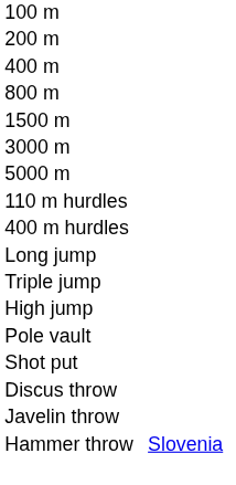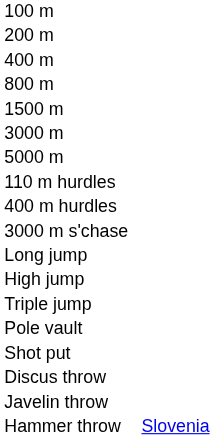 <table>
 <tr>
 <td>100 m</td>
 <td></td>
 <td></td>
 <td></td>
 </tr>
 <tr>
 <td>200 m</td>
 <td></td>
 <td></td>
 <td></td>
 </tr>
 <tr>
 <td>400 m</td>
 <td></td>
 <td></td>
 <td></td>
 </tr>
 <tr>
 <td>800 m</td>
 <td></td>
 <td></td>
 <td></td>
 </tr>
 <tr>
 <td>1500 m</td>
 <td></td>
 <td></td>
 <td></td>
 </tr>
 <tr>
 <td>3000 m</td>
 <td></td>
 <td></td>
 <td></td>
 </tr>
 <tr>
 <td>5000 m</td>
 <td></td>
 <td></td>
 <td></td>
 </tr>
 <tr>
 <td>110 m hurdles</td>
 <td></td>
 <td></td>
 <td></td>
 </tr>
 <tr>
 <td>400 m hurdles</td>
 <td></td>
 <td></td>
 <td></td>
 </tr>
 <tr>
+<td>3000 m s'chase</td>
+<td></td>
+<td></td>
+<td></td>
+</tr>
+<tr>
 <td>Long jump</td>
 <td></td>
 <td></td>
 <td></td>
 </tr>
 <tr>
-<td>Triple jump</td>
+<td>High jump</td>
 <td></td>
 <td></td>
 <td></td>
 </tr>
 <tr>
-<td>High jump</td>
+<td>Triple jump</td>
 <td></td>
 <td></td>
 <td></td>
 </tr>
 <tr>
 <td>Pole vault</td>
 <td></td>
 <td></td>
 <td></td>
 </tr>
 <tr>
 <td>Shot put</td>
 <td></td>
 <td></td>
 <td></td>
 </tr>
 <tr>
 <td>Discus throw</td>
 <td></td>
 <td></td>
 <td></td>
 </tr>
 <tr>
 <td>Javelin throw</td>
 <td></td>
 <td></td>
 <td></td>
 </tr>
 <tr>
 <td>Hammer throw</td>
 <td></td>
 <td></td>
 <td> <a href='#'>Slovenia</a></td>
 </tr>
 </table>
